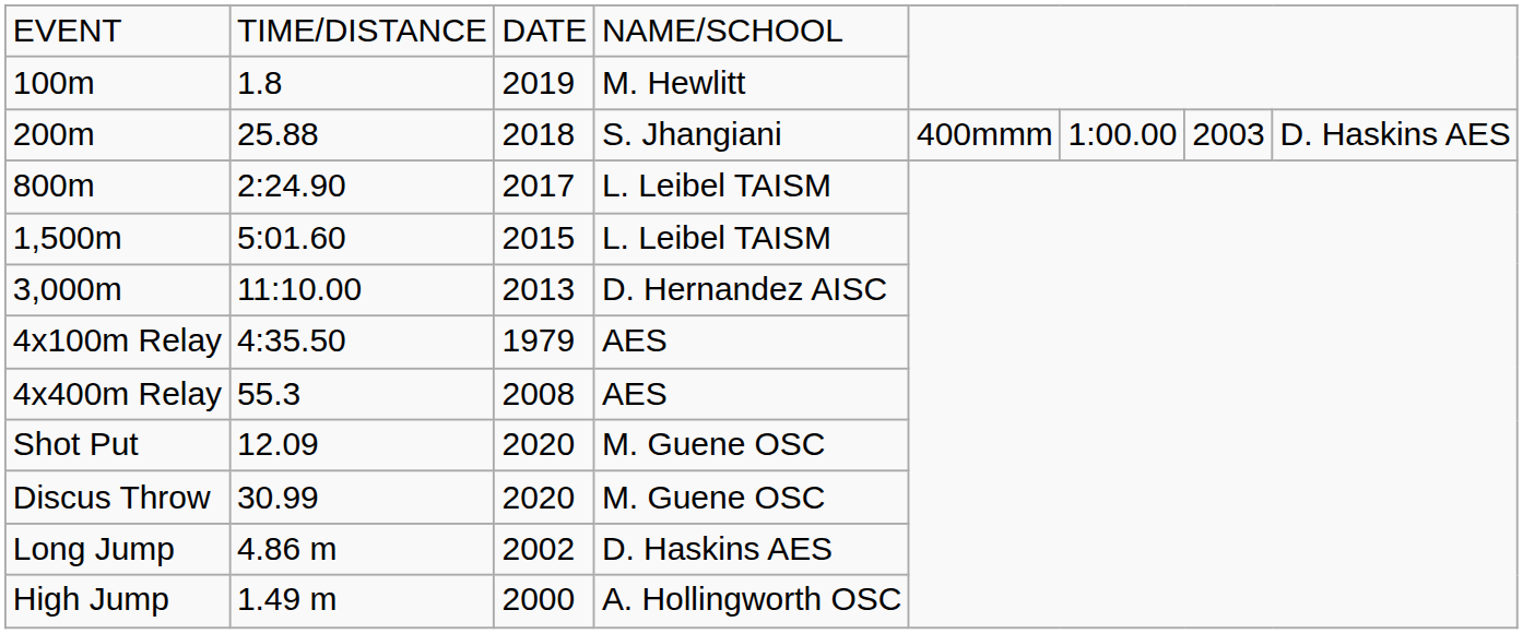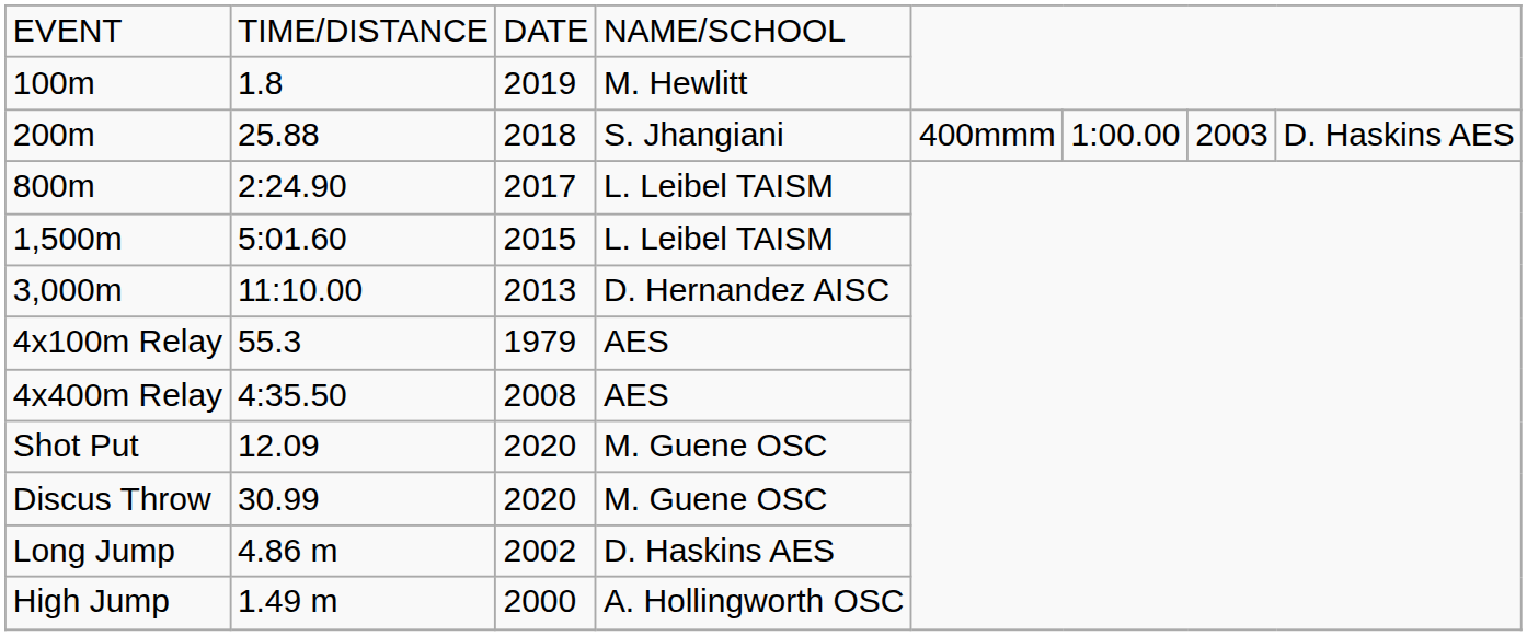 <table class="wikitable">
 <tr>
 <td>EVENT</td>
 <td>TIME/DISTANCE</td>
 <td>DATE</td>
 <td>NAME/SCHOOL</td>
 </tr>
 <tr>
 <td>100m</td>
 <td>1.8</td>
 <td>2019</td>
 <td>M. Hewlitt</td>
 </tr>
 <tr>
 <td>200m</td>
 <td>25.88</td>
 <td>2018</td>
 <td>S. Jhangiani</td>
 <td>400mmm</td>
 <td>1:00.00</td>
 <td>2003</td>
 <td>D. Haskins AES</td>
 </tr>
 <tr>
 <td>800m</td>
 <td>2:24.90</td>
 <td>2017</td>
 <td>L. Leibel TAISM</td>
 </tr>
 <tr>
 <td>1,500m</td>
 <td>5:01.60</td>
 <td>2015</td>
 <td>L. Leibel TAISM</td>
 </tr>
 <tr>
 <td>3,000m</td>
 <td>11:10.00</td>
 <td>2013</td>
 <td>D. Hernandez AISC</td>
 </tr>
 <tr>
 <td>4x100m Relay</td>
-<td>4:35.50</td>
+<td>55.3</td>
 <td>1979</td>
 <td>AES</td>
 </tr>
 <tr>
 <td>4x400m Relay</td>
-<td>55.3</td>
+<td>4:35.50</td>
 <td>2008</td>
 <td>AES</td>
 </tr>
 <tr>
 <td>Shot Put</td>
 <td>12.09</td>
 <td>2020</td>
 <td>M. Guene OSC</td>
 </tr>
 <tr>
 <td>Discus Throw</td>
 <td>30.99</td>
 <td>2020</td>
 <td>M. Guene OSC</td>
 </tr>
 <tr>
 <td>Long Jump</td>
 <td>4.86 m</td>
 <td>2002</td>
 <td>D. Haskins AES</td>
 </tr>
 <tr>
 <td>High Jump</td>
 <td>1.49 m</td>
 <td>2000</td>
 <td>A. Hollingworth OSC</td>
 </tr>
 </table>
